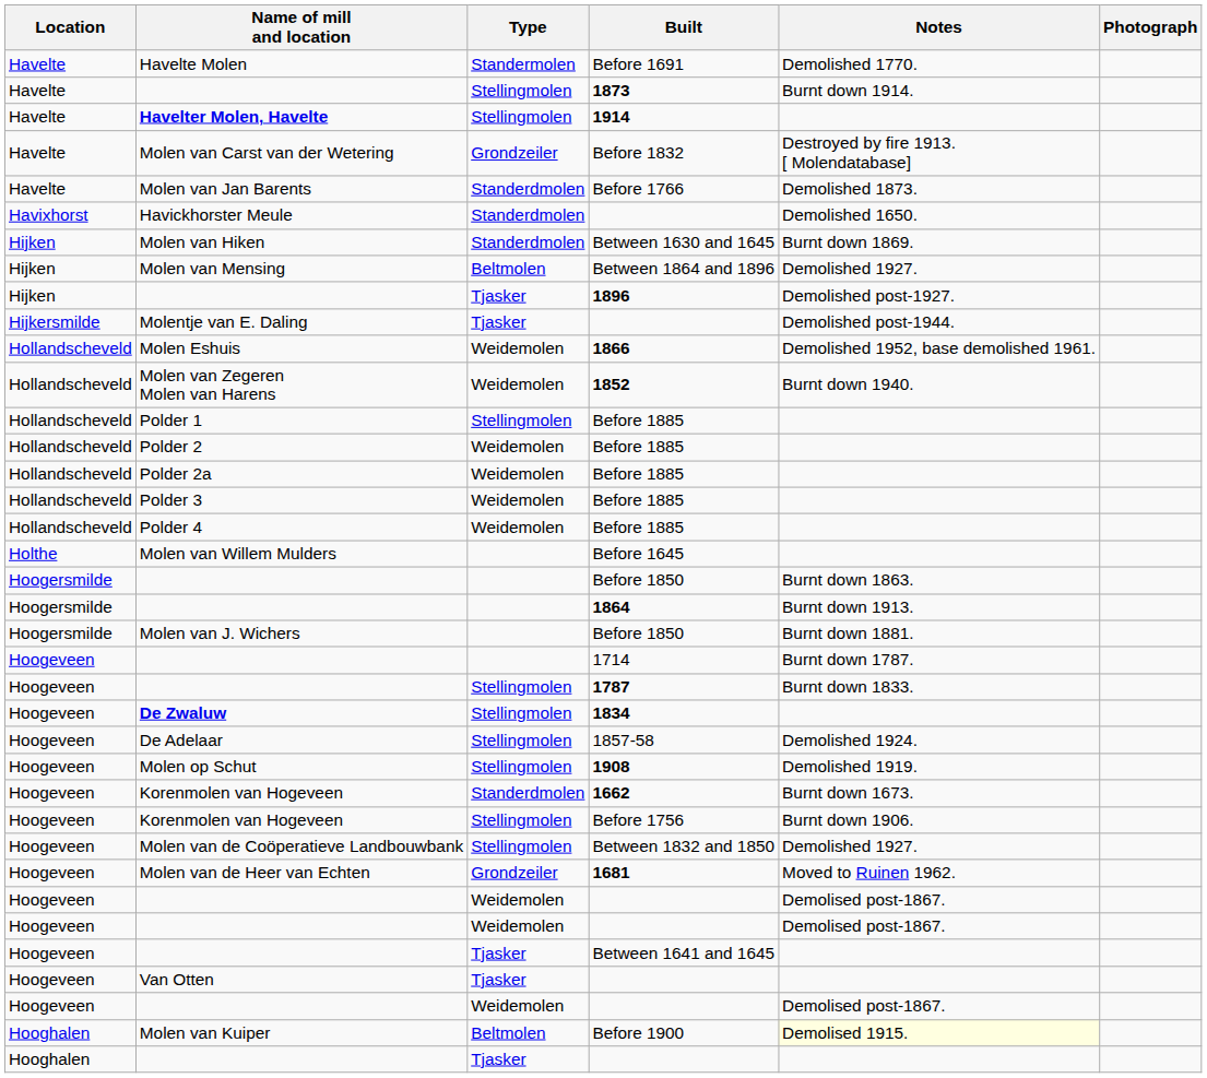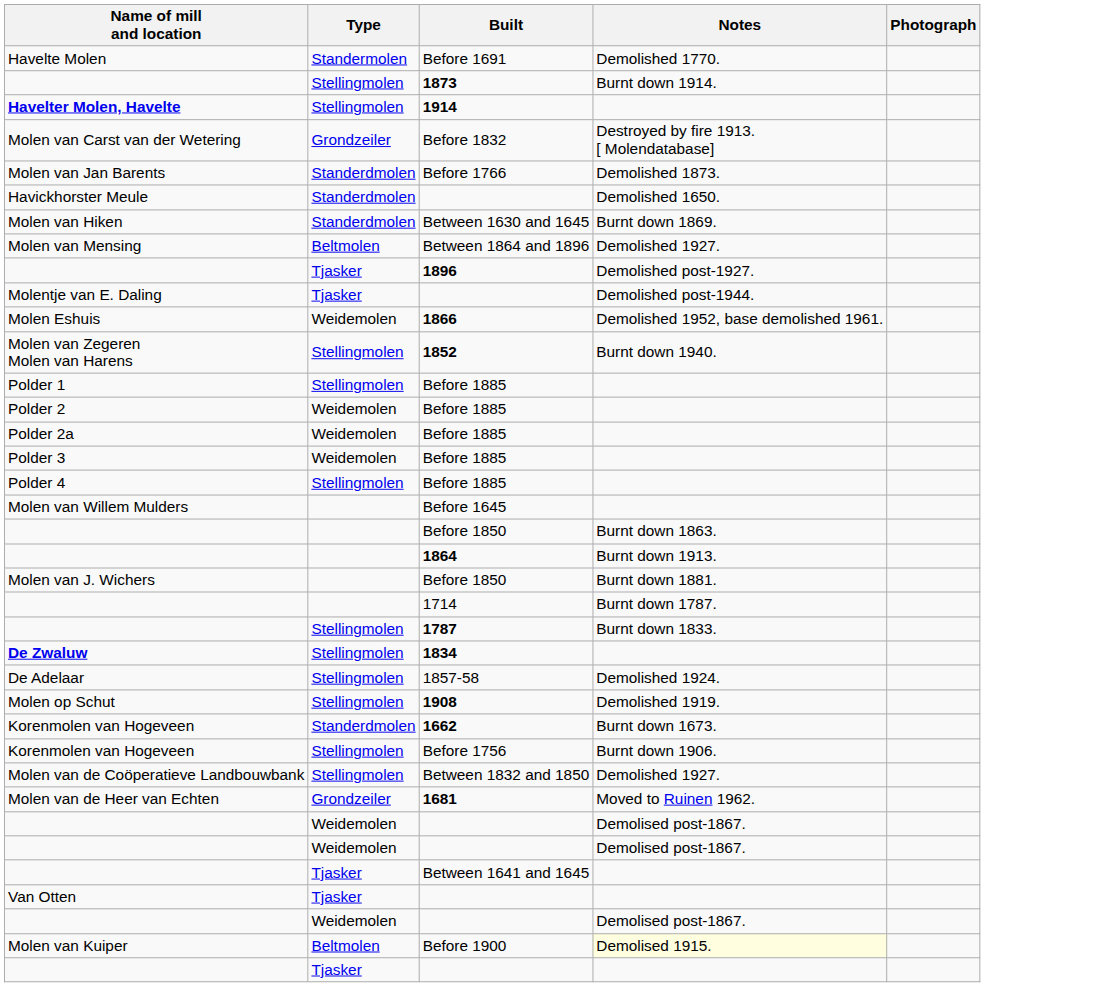 <table class="wikitable">
 <tr>
-<th>Location</th>
 <th>Name of mill<br>and location</th>
 <th>Type</th>
 <th>Built</th>
 <th>Notes</th>
 <th>Photograph</th>
 </tr>
 <tr>
-<td><a href='#'>Havelte</a></td>
 <td>Havelte Molen<br></td>
 <td><a href='#'>Standermolen</a></td>
 <td>Before 1691</td>
 <td>Demolished  1770.</td>
 <td></td>
 </tr>
 <tr>
-<td>Havelte</td>
 <td></td>
 <td><a href='#'>Stellingmolen</a></td>
 <td><strong>1873</strong></td>
 <td>Burnt down 1914.</td>
 <td></td>
 </tr>
 <tr>
-<td>Havelte</td>
 <td><strong><a href='#'>Havelter Molen, Havelte</a></strong><br></td>
 <td><a href='#'>Stellingmolen</a></td>
 <td><strong>1914</strong></td>
 <td></td>
 <td></td>
 </tr>
 <tr>
-<td>Havelte</td>
 <td>Molen van Carst van der Wetering<br></td>
 <td><a href='#'>Grondzeiler</a></td>
 <td>Before 1832</td>
 <td>Destroyed by fire 1913.<br>[ Molendatabase]<br></td>
 <td></td>
 </tr>
 <tr>
-<td>Havelte</td>
 <td>Molen van Jan Barents<br></td>
 <td><a href='#'>Standerdmolen</a></td>
 <td>Before 1766</td>
 <td>Demolished 1873.</td>
 <td></td>
 </tr>
 <tr>
-<td><a href='#'>Havixhorst</a></td>
 <td>Havickhorster Meule<br></td>
 <td><a href='#'>Standerdmolen</a></td>
 <td></td>
 <td>Demolished 1650.</td>
 <td></td>
 </tr>
 <tr>
-<td><a href='#'>Hijken</a></td>
 <td>Molen van Hiken<br></td>
 <td><a href='#'>Standerdmolen</a></td>
 <td>Between 1630 and 1645</td>
 <td>Burnt down 1869.</td>
 <td></td>
 </tr>
 <tr>
-<td>Hijken</td>
 <td>Molen van Mensing<br></td>
 <td><a href='#'>Beltmolen</a></td>
 <td>Between 1864 and 1896</td>
 <td>Demolished 1927.</td>
 <td></td>
 </tr>
 <tr>
-<td>Hijken</td>
 <td></td>
 <td><a href='#'>Tjasker</a></td>
 <td><strong>1896</strong></td>
 <td>Demolished post-1927.</td>
 <td></td>
 </tr>
 <tr>
-<td><a href='#'>Hijkersmilde</a></td>
 <td>Molentje van E. Daling</td>
 <td><a href='#'>Tjasker</a></td>
 <td></td>
 <td>Demolished post-1944.</td>
 <td></td>
 </tr>
 <tr>
-<td><a href='#'>Hollandscheveld</a></td>
 <td>Molen Eshuis<br></td>
 <td>Weidemolen</td>
 <td><strong>1866</strong></td>
 <td>Demolished 1952, base demolished 1961.</td>
 <td></td>
 </tr>
 <tr>
-<td>Hollandscheveld</td>
 <td>Molen van Zegeren<br>Molen van Harens<br></td>
-<td>Weidemolen</td>
+<td><a href='#'>Stellingmolen</a></td>
 <td><strong>1852</strong></td>
 <td>Burnt down 1940.</td>
 <td></td>
 </tr>
 <tr>
-<td>Hollandscheveld</td>
 <td>Polder 1<br></td>
 <td><a href='#'>Stellingmolen</a></td>
 <td>Before 1885</td>
 <td></td>
 <td></td>
 </tr>
 <tr>
-<td>Hollandscheveld</td>
 <td>Polder 2<br></td>
 <td>Weidemolen</td>
 <td>Before 1885</td>
 <td></td>
 <td></td>
 </tr>
 <tr>
-<td>Hollandscheveld</td>
 <td>Polder 2a<br></td>
 <td>Weidemolen</td>
 <td>Before 1885</td>
 <td></td>
 <td></td>
 </tr>
 <tr>
-<td>Hollandscheveld</td>
 <td>Polder 3<br></td>
 <td>Weidemolen</td>
 <td>Before 1885</td>
 <td></td>
 <td></td>
 </tr>
 <tr>
-<td>Hollandscheveld</td>
 <td>Polder 4<br></td>
-<td>Weidemolen</td>
+<td><a href='#'>Stellingmolen</a></td>
 <td>Before 1885</td>
 <td></td>
 <td></td>
 </tr>
 <tr>
-<td><a href='#'>Holthe</a></td>
 <td>Molen van Willem Mulders</td>
 <td></td>
 <td>Before 1645</td>
 <td><br></td>
 <td></td>
 </tr>
 <tr>
-<td><a href='#'>Hoogersmilde</a></td>
 <td></td>
 <td></td>
 <td>Before 1850</td>
 <td>Burnt down 1863.</td>
 <td></td>
 </tr>
 <tr>
-<td>Hoogersmilde</td>
 <td></td>
 <td></td>
 <td><strong>1864</strong></td>
 <td>Burnt down 1913.</td>
 <td></td>
 </tr>
 <tr>
-<td>Hoogersmilde</td>
 <td>Molen van J. Wichers<br></td>
 <td></td>
 <td>Before 1850</td>
 <td>Burnt down 1881.</td>
 <td></td>
 </tr>
 <tr>
-<td><a href='#'>Hoogeveen</a></td>
 <td></td>
 <td></td>
 <td>1714</td>
 <td>Burnt down 1787.</td>
 <td></td>
 </tr>
 <tr>
-<td>Hoogeveen</td>
 <td></td>
 <td><a href='#'>Stellingmolen</a></td>
 <td><strong>1787</strong></td>
 <td>Burnt down 1833.</td>
 <td></td>
 </tr>
 <tr>
-<td>Hoogeveen</td>
 <td><strong><a href='#'>De Zwaluw</a></strong><br></td>
 <td><a href='#'>Stellingmolen</a></td>
 <td><strong>1834</strong></td>
 <td></td>
 <td></td>
 </tr>
 <tr>
-<td>Hoogeveen</td>
 <td>De Adelaar<br></td>
 <td><a href='#'>Stellingmolen</a></td>
 <td>1857-58</td>
 <td>Demolished 1924.</td>
 <td></td>
 </tr>
 <tr>
-<td>Hoogeveen</td>
 <td>Molen op Schut<br></td>
 <td><a href='#'>Stellingmolen</a></td>
 <td><strong>1908</strong></td>
 <td>Demolished 1919.</td>
 <td></td>
 </tr>
 <tr>
-<td>Hoogeveen</td>
 <td>Korenmolen van Hogeveen<br></td>
 <td><a href='#'>Standerdmolen</a></td>
 <td><strong>1662</strong></td>
 <td>Burnt down 1673.</td>
 <td></td>
 </tr>
 <tr>
-<td>Hoogeveen</td>
 <td>Korenmolen van Hogeveen<br></td>
 <td><a href='#'>Stellingmolen</a></td>
 <td>Before 1756</td>
 <td>Burnt down 1906.</td>
 <td></td>
 </tr>
 <tr>
-<td>Hoogeveen</td>
 <td>Molen van de Coöperatieve Landbouwbank<br></td>
 <td><a href='#'>Stellingmolen</a></td>
 <td>Between 1832 and 1850</td>
 <td>Demolished 1927.</td>
 <td></td>
 </tr>
 <tr>
-<td>Hoogeveen</td>
 <td>Molen van de Heer van Echten<br></td>
 <td><a href='#'>Grondzeiler</a></td>
 <td><strong>1681</strong></td>
 <td>Moved to <a href='#'>Ruinen</a> 1962.</td>
 <td></td>
 </tr>
 <tr>
-<td>Hoogeveen</td>
 <td></td>
 <td>Weidemolen</td>
 <td></td>
 <td>Demolised post-1867.</td>
 <td></td>
 </tr>
 <tr>
-<td>Hoogeveen</td>
 <td></td>
 <td>Weidemolen</td>
 <td></td>
 <td>Demolised post-1867.</td>
 <td></td>
 </tr>
 <tr>
-<td>Hoogeveen</td>
 <td></td>
 <td><a href='#'>Tjasker</a></td>
 <td>Between 1641 and 1645</td>
 <td></td>
 <td></td>
 </tr>
 <tr>
-<td>Hoogeveen</td>
 <td>Van Otten</td>
 <td><a href='#'>Tjasker</a></td>
 <td></td>
 <td></td>
 <td></td>
 </tr>
 <tr>
-<td>Hoogeveen</td>
 <td></td>
 <td>Weidemolen</td>
 <td></td>
 <td>Demolised post-1867.</td>
 <td></td>
 </tr>
 <tr>
-<td><a href='#'>Hooghalen</a></td>
 <td>Molen van Kuiper<br></td>
 <td><a href='#'>Beltmolen</a></td>
 <td>Before 1900</td>
 <td style="background: lightyellow;">Demolised 1915.</td>
 <td></td>
 </tr>
 <tr>
-<td>Hooghalen</td>
 <td></td>
 <td><a href='#'>Tjasker</a></td>
 <td></td>
 <td></td>
 <td></td>
 </tr>
 </table>
